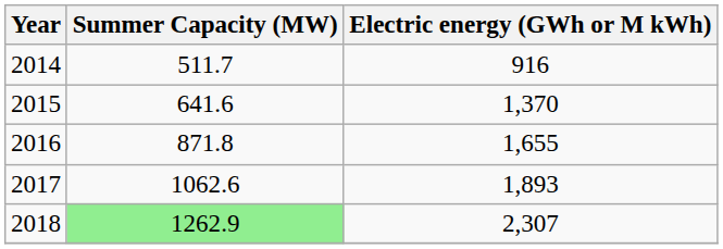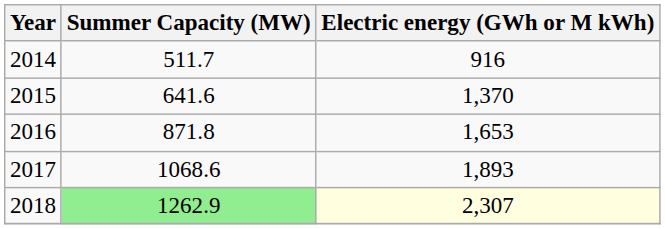 <table class="wikitable" style="text-align:center">
 <tr>
 <th>Year</th>
 <th>Summer Capacity (MW)</th>
 <th>Electric energy (GWh or M kWh)</th>
 </tr>
 <tr !>
 <td>2014</td>
 <td>511.7</td>
 <td>916</td>
 </tr>
 <tr>
 <td>2015</td>
 <td>641.6</td>
 <td>1,370</td>
 </tr>
 <tr>
 <td>2016</td>
 <td>871.8</td>
-<td>1,655</td>
+<td>1,653</td>
 </tr>
 <tr>
 <td>2017</td>
-<td>1062.6</td>
+<td>1068.6</td>
 <td>1,893</td>
 </tr>
 <tr>
 <td>2018</td>
 <td style="background: lightgreen;">1262.9</td>
-<td>2,307</td>
+<td style="background: lightyellow;">2,307</td>
 </tr>
 <tr>
 </tr>
 </table>
